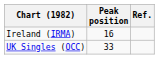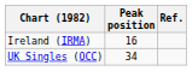 <table class="wikitable sortable">
 <tr>
 <th>Chart (1982)</th>
 <th>Peak<br>position</th>
 <th>Ref.</th>
 </tr>
 <tr>
 <td>Ireland (<a href='#'>IRMA</a>)</td>
 <td style="text-align:center;">16</td>
 <td></td>
 </tr>
 <tr>
 <td><a href='#'>UK Singles</a> (<a href='#'>OCC</a>)</td>
-<td style="text-align:center;">33</td>
+<td style="text-align:center;">34</td>
 <td></td>
 </tr>
 </table>
